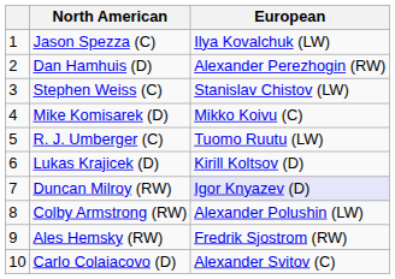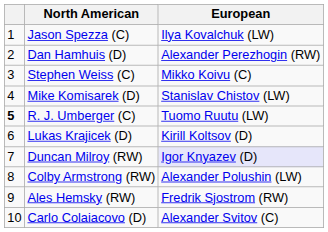 <table class="wikitable">
 <tr>
 <th></th>
 <th>North American</th>
 <th>European</th>
 </tr>
 <tr>
 <td>1</td>
 <td> <a href='#'>Jason Spezza</a> (C)</td>
 <td> <a href='#'>Ilya Kovalchuk</a> (LW)</td>
 </tr>
 <tr>
 <td>2</td>
 <td> <a href='#'>Dan Hamhuis</a> (D)</td>
 <td> <a href='#'>Alexander Perezhogin</a> (RW)</td>
 </tr>
 <tr>
 <td>3</td>
 <td> <a href='#'>Stephen Weiss</a> (C)</td>
-<td> <a href='#'>Stanislav Chistov</a> (LW)</td>
+<td> <a href='#'>Mikko Koivu</a> (C)</td>
 </tr>
 <tr>
 <td>4</td>
 <td> <a href='#'>Mike Komisarek</a> (D)</td>
-<td> <a href='#'>Mikko Koivu</a> (C)</td>
+<td> <a href='#'>Stanislav Chistov</a> (LW)</td>
 </tr>
 <tr>
-<td>5</td>
+<td><strong>5</strong></td>
 <td> <a href='#'>R. J. Umberger</a> (C)</td>
 <td> <a href='#'>Tuomo Ruutu</a> (LW)</td>
 </tr>
 <tr>
 <td>6</td>
 <td> <a href='#'>Lukas Krajicek</a> (D)</td>
 <td> <a href='#'>Kirill Koltsov</a> (D)</td>
 </tr>
 <tr>
 <td>7</td>
 <td> <a href='#'>Duncan Milroy</a> (RW)</td>
 <td style="background: lavender;"> <a href='#'>Igor Knyazev</a> (D)</td>
 </tr>
 <tr>
 <td>8</td>
 <td> <a href='#'>Colby Armstrong</a> (RW)</td>
 <td> <a href='#'>Alexander Polushin</a> (LW)</td>
 </tr>
 <tr>
 <td>9</td>
 <td> <a href='#'>Ales Hemsky</a> (RW)</td>
 <td> <a href='#'>Fredrik Sjostrom</a> (RW)</td>
 </tr>
 <tr>
 <td>10</td>
 <td> <a href='#'>Carlo Colaiacovo</a> (D)</td>
 <td> <a href='#'>Alexander Svitov</a> (C)</td>
 </tr>
 </table>
